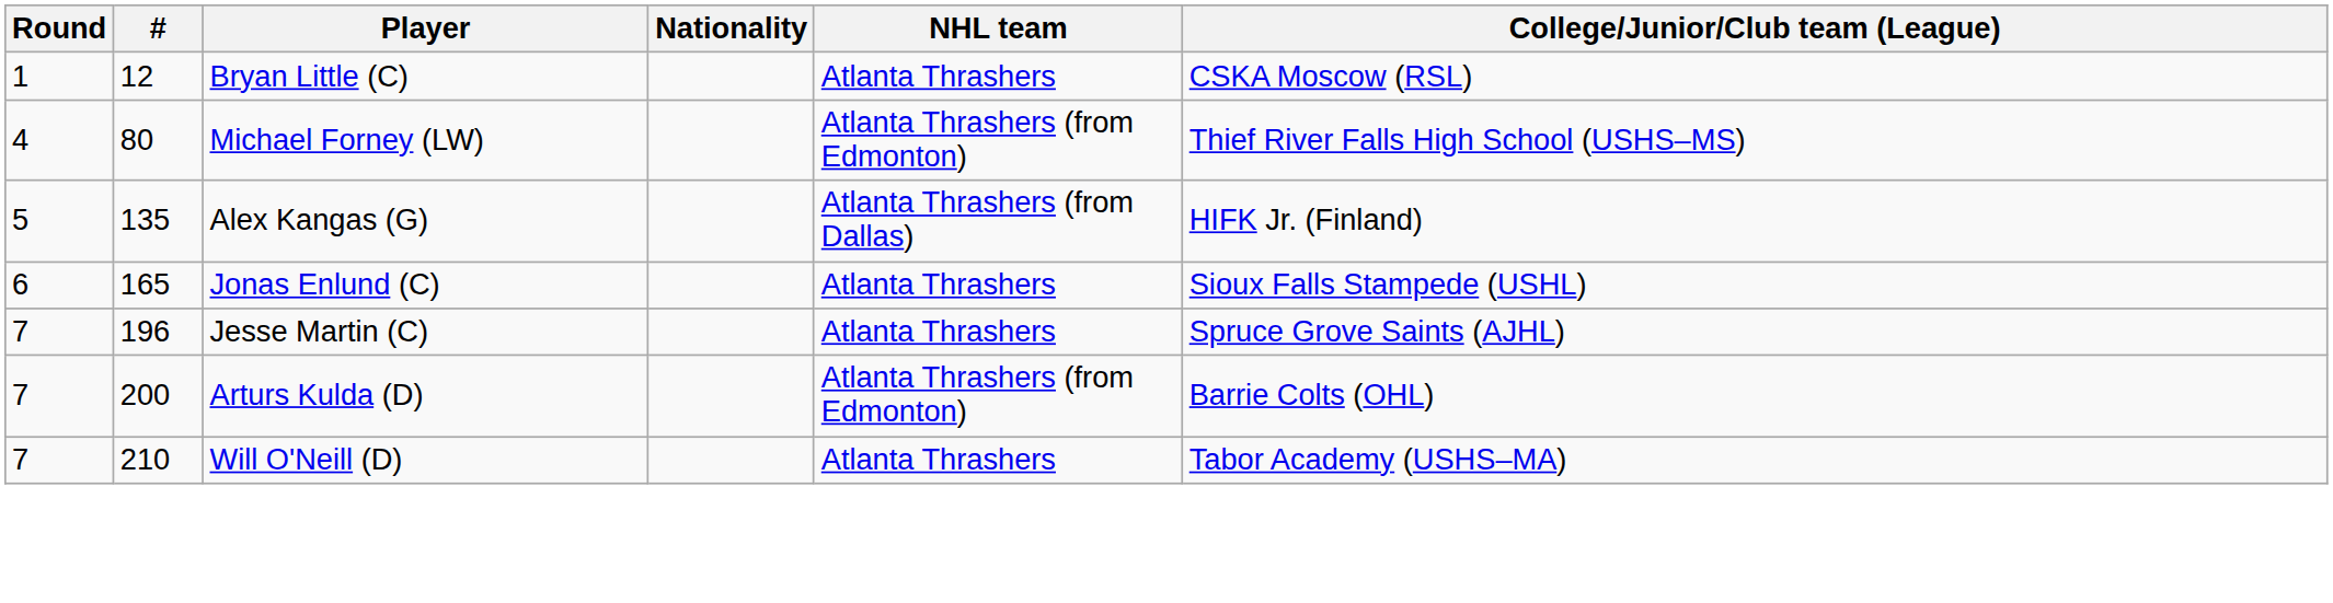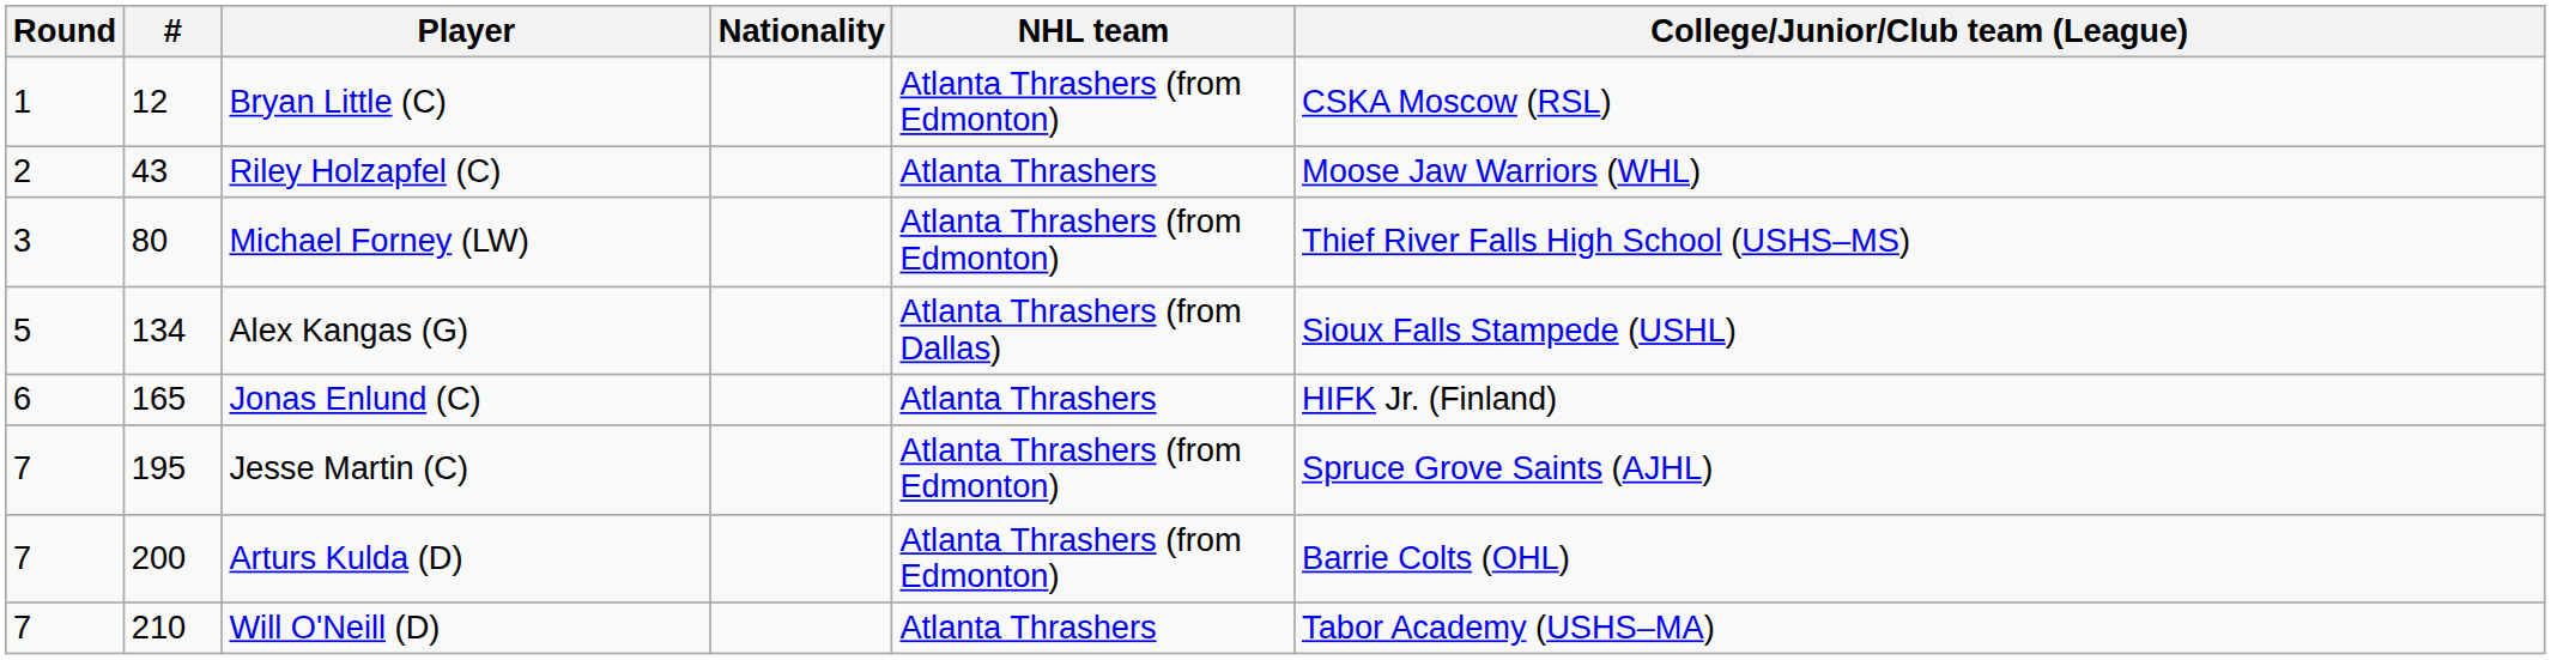 <table class="wikitable">
 <tr align="center">
 <th bgcolor="#DDDDFF" width="4.0%">Round</th>
 <th bgcolor="#DDDDFF" width="4.0%">#</th>
 <th bgcolor="#DDDDFF" width="21.0%">Player</th>
 <th bgcolor="#DDDDFF" width="21.0">Nationality</th>
 <th bgcolor="#DDDDFF" width="17.0%">NHL team</th>
 <th bgcolor="#DDDDFF" width="100.0%">College/Junior/Club team (League)</th>
 </tr>
 <tr>
 <td>1</td>
 <td>12</td>
 <td><a href='#'>Bryan Little</a>  (C)</td>
 <td></td>
-<td><a href='#'>Atlanta Thrashers</a></td>
+<td><a href='#'>Atlanta Thrashers</a> (from <a href='#'>Edmonton</a>)</td>
 <td><a href='#'>CSKA Moscow</a> (<a href='#'>RSL</a>)</td>
 </tr>
 <tr>
-<td>4</td>
+<td>2</td>
+<td>43</td>
+<td><a href='#'>Riley Holzapfel</a>  (C)</td>
+<td></td>
+<td><a href='#'>Atlanta Thrashers</a></td>
+<td><a href='#'>Moose Jaw Warriors</a> (<a href='#'>WHL</a>)</td>
+</tr>
+<tr>
+<td>3</td>
 <td>80</td>
 <td><a href='#'>Michael Forney</a>  (LW)</td>
 <td></td>
 <td><a href='#'>Atlanta Thrashers</a> (from <a href='#'>Edmonton</a>)</td>
 <td><a href='#'>Thief River Falls High School</a> (<a href='#'>USHS–MS</a>)</td>
 </tr>
 <tr>
 <td>5</td>
-<td>135</td>
+<td>134</td>
 <td>Alex Kangas (G)</td>
 <td></td>
 <td><a href='#'>Atlanta Thrashers</a> (from <a href='#'>Dallas</a>)</td>
-<td><a href='#'>HIFK</a> Jr. (Finland)</td>
+<td><a href='#'>Sioux Falls Stampede</a> (<a href='#'>USHL</a>)</td>
 </tr>
 <tr>
 <td>6</td>
 <td>165</td>
 <td><a href='#'>Jonas Enlund</a> (C)</td>
 <td></td>
 <td><a href='#'>Atlanta Thrashers</a></td>
-<td><a href='#'>Sioux Falls Stampede</a> (<a href='#'>USHL</a>)</td>
+<td><a href='#'>HIFK</a> Jr. (Finland)</td>
 </tr>
 <tr>
 <td>7</td>
-<td>196</td>
+<td>195</td>
 <td>Jesse Martin (C)</td>
 <td></td>
-<td><a href='#'>Atlanta Thrashers</a></td>
+<td><a href='#'>Atlanta Thrashers</a> (from <a href='#'>Edmonton</a>)</td>
 <td><a href='#'>Spruce Grove Saints</a> (<a href='#'>AJHL</a>)</td>
 </tr>
 <tr>
 <td>7</td>
 <td>200</td>
 <td><a href='#'>Arturs Kulda</a> (D)</td>
 <td></td>
 <td><a href='#'>Atlanta Thrashers</a> (from <a href='#'>Edmonton</a>)</td>
 <td><a href='#'>Barrie Colts</a> (<a href='#'>OHL</a>)</td>
 </tr>
 <tr>
 <td>7</td>
 <td>210</td>
 <td><a href='#'>Will O'Neill</a> (D)</td>
 <td></td>
 <td><a href='#'>Atlanta Thrashers</a></td>
 <td><a href='#'>Tabor Academy</a> (<a href='#'>USHS–MA</a>)</td>
 </tr>
 </table>
